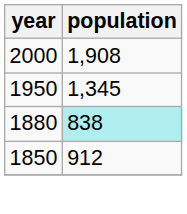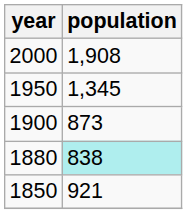 <table class="wikitable">
 <tr>
 <th>year</th>
 <th>population</th>
 </tr>
 <tr>
 <td>2000</td>
 <td>1,908</td>
 </tr>
 <tr>
 <td>1950</td>
 <td>1,345</td>
 </tr>
 <tr>
+<td>1900</td>
+<td>873</td>
+</tr>
+<tr>
 <td>1880</td>
 <td style="background: paleturquoise;">838</td>
 </tr>
 <tr>
 <td>1850</td>
-<td>912</td>
+<td>921</td>
 </tr>
 <tr>
 </tr>
 </table>
